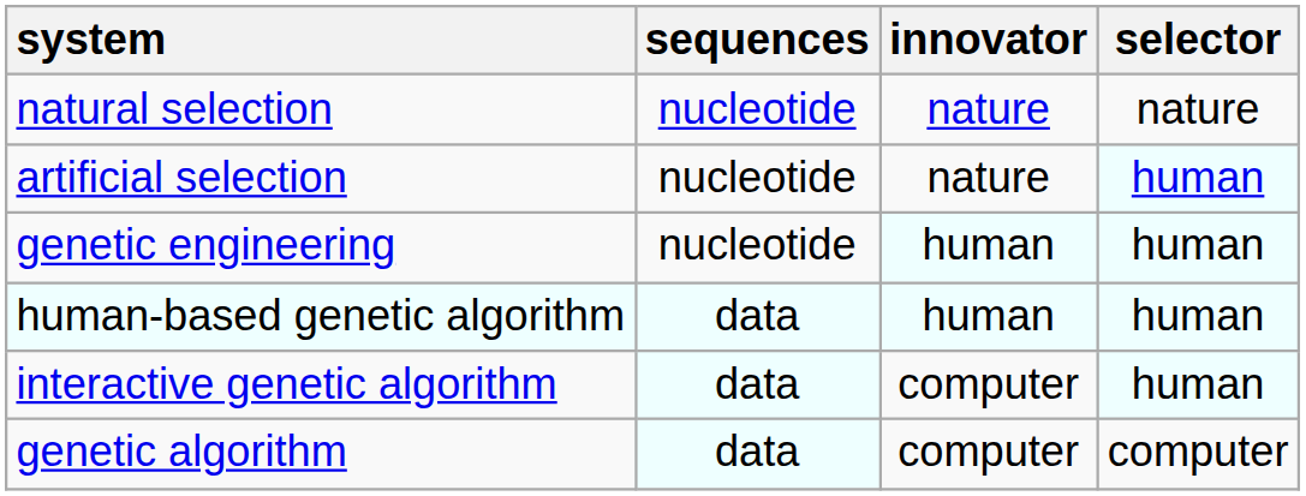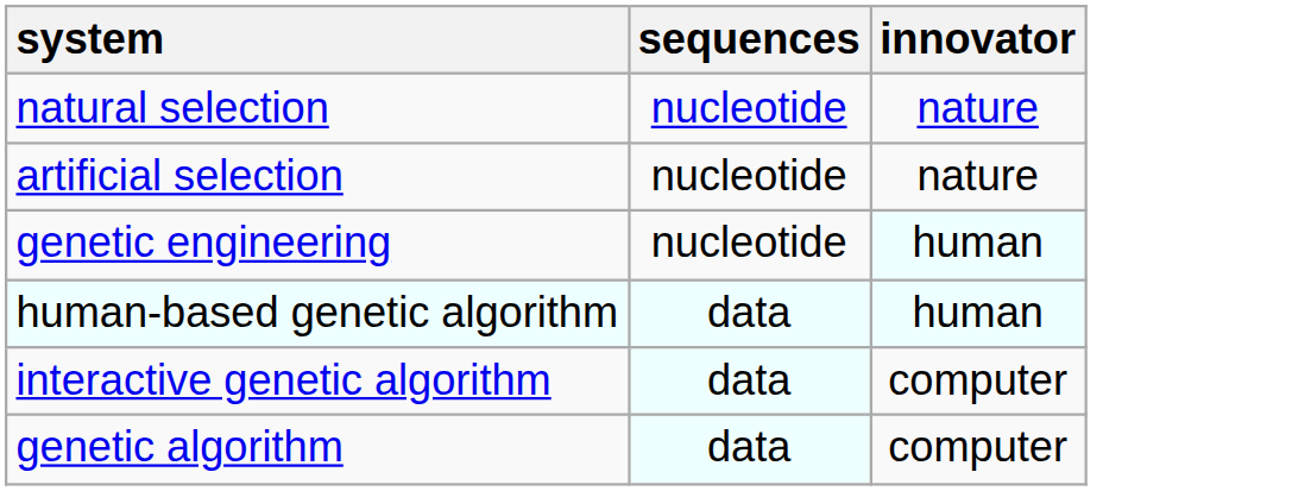 <table class='wikitable' style='border:none; color:#000; text-align:center; '>
 <tr>
 <th style='text-align:left'>system</th>
 <th>sequences</th>
 <th>innovator</th>
-<th>selector</th>
 </tr>
 <tr>
 <td style='text-align:left'><a href='#'>natural selection</a></td>
 <td><a href='#'>nucleotide</a></td>
 <td><a href='#'>nature</a></td>
-<td>nature</td>
 </tr>
 <tr>
 <td style='text-align:left'><a href='#'>artificial selection</a></td>
 <td>nucleotide</td>
 <td>nature</td>
-<td style='background:#eff'><a href='#'>human</a></td>
 </tr>
 <tr>
 <td style='text-align:left'><a href='#'>genetic engineering</a></td>
 <td>nucleotide</td>
-<td style='background:#eff'>human</td>
 <td style='background:#eff'>human</td>
 </tr>
 <tr>
 <td style='background:#eff; text-align:left;'>human-based genetic algorithm</td>
 <td style='background:#eff'>data</td>
 <td style='background:#eff'>human</td>
-<td style='background:#eff'>human</td>
 </tr>
 <tr>
 <td style='text-align:left'><a href='#'>interactive genetic algorithm</a></td>
 <td style='background:#eff'>data</td>
 <td>computer</td>
-<td style='background:#eff'>human</td>
 </tr>
 <tr>
 <td style='text-align:left'><a href='#'>genetic algorithm</a></td>
 <td style='background:#eff'>data</td>
 <td>computer</td>
-<td>computer</td>
 </tr>
 </table>
